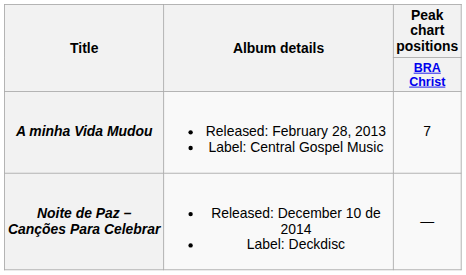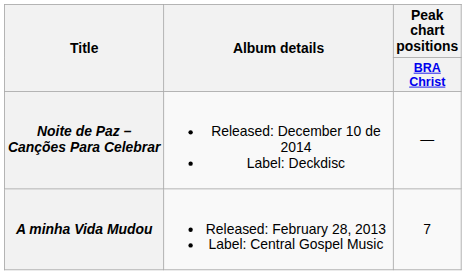 <table class="wikitable" style="text-align:center;">
 <tr>
 <th scope="col" rowspan="2" style="width:11em;">Title</th>
 <th scope="col" rowspan="2" style="width:16em;">Album details</th>
 <th scope="col" colspan="1">Peak chart positions</th>
 </tr>
 <tr>
 <th scope="col" style="width:2.5em;font-size:90%;"><a href='#'>BRA Christ</a></th>
 </tr>
 <tr>
+<th scope="row"><em>Noite de Paz – Canções Para Celebrar</em></th>
+<td><br><ul><li>Released: December 10 de 2014</li><li>Label: Deckdisc</li></ul></td>
+<td>—</td>
+</tr>
+<tr>
 <th scope="row"><em>A minha Vida Mudou</em></th>
 <td><br><ul><li>Released: February 28, 2013</li><li>Label: Central Gospel Music</li></ul></td>
 <td>7</td>
 </tr>
-<tr>
-<th scope="row"><em>Noite de Paz – Canções Para Celebrar</em></th>
-<td><br><ul><li>Released: December 10 de 2014</li><li>Label: Deckdisc</li></ul></td>
-<td>—</td>
-</tr>
 </table>
